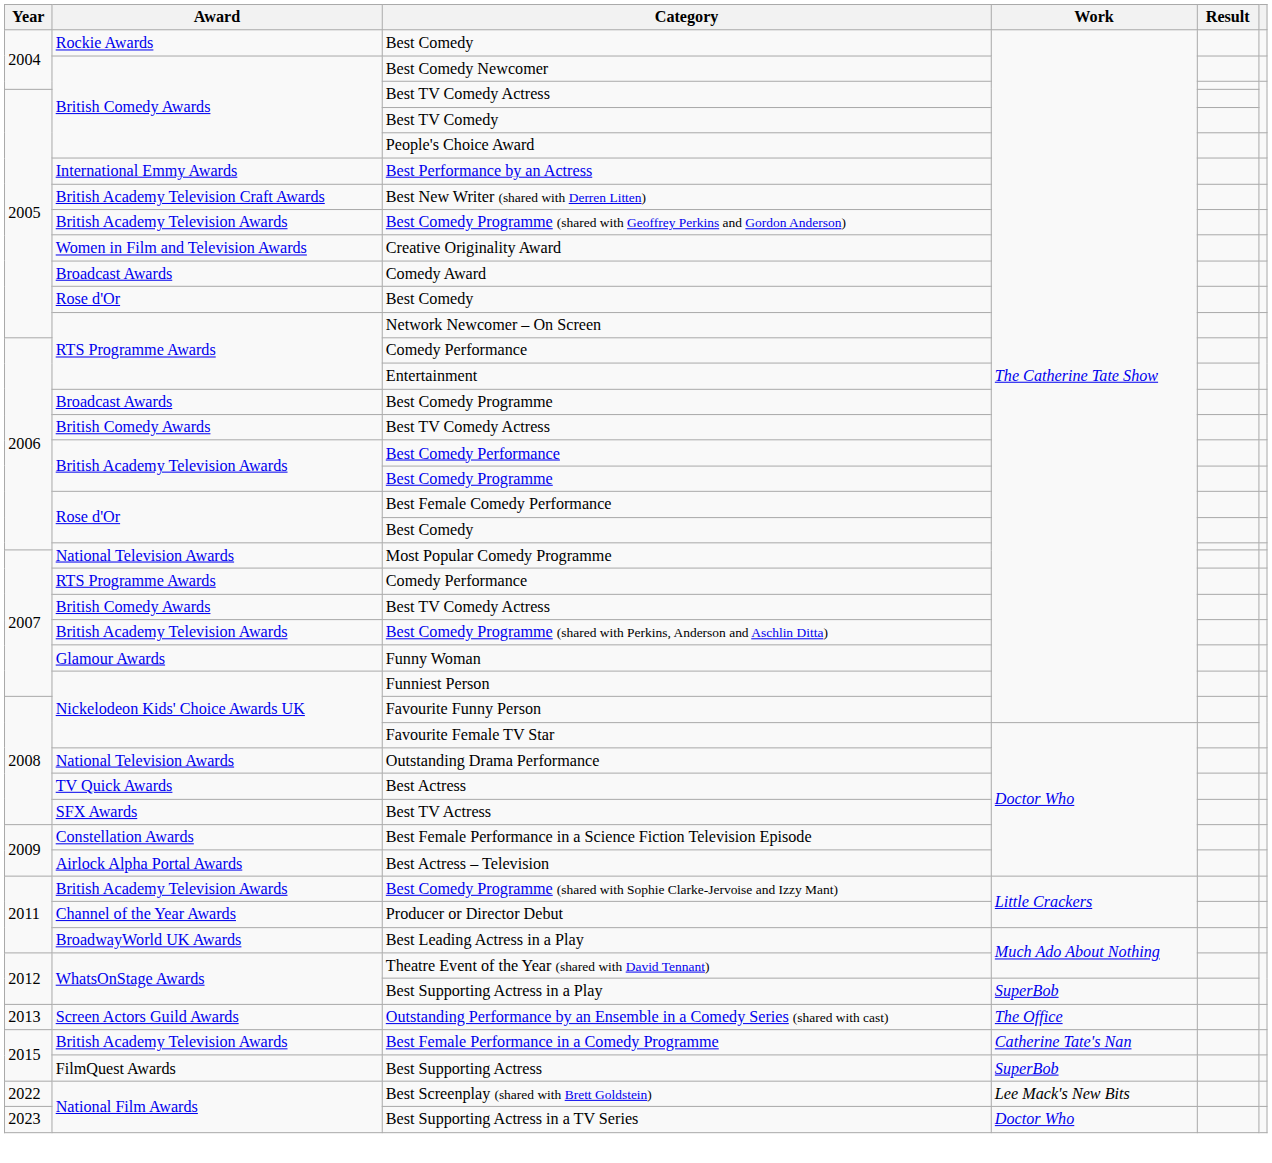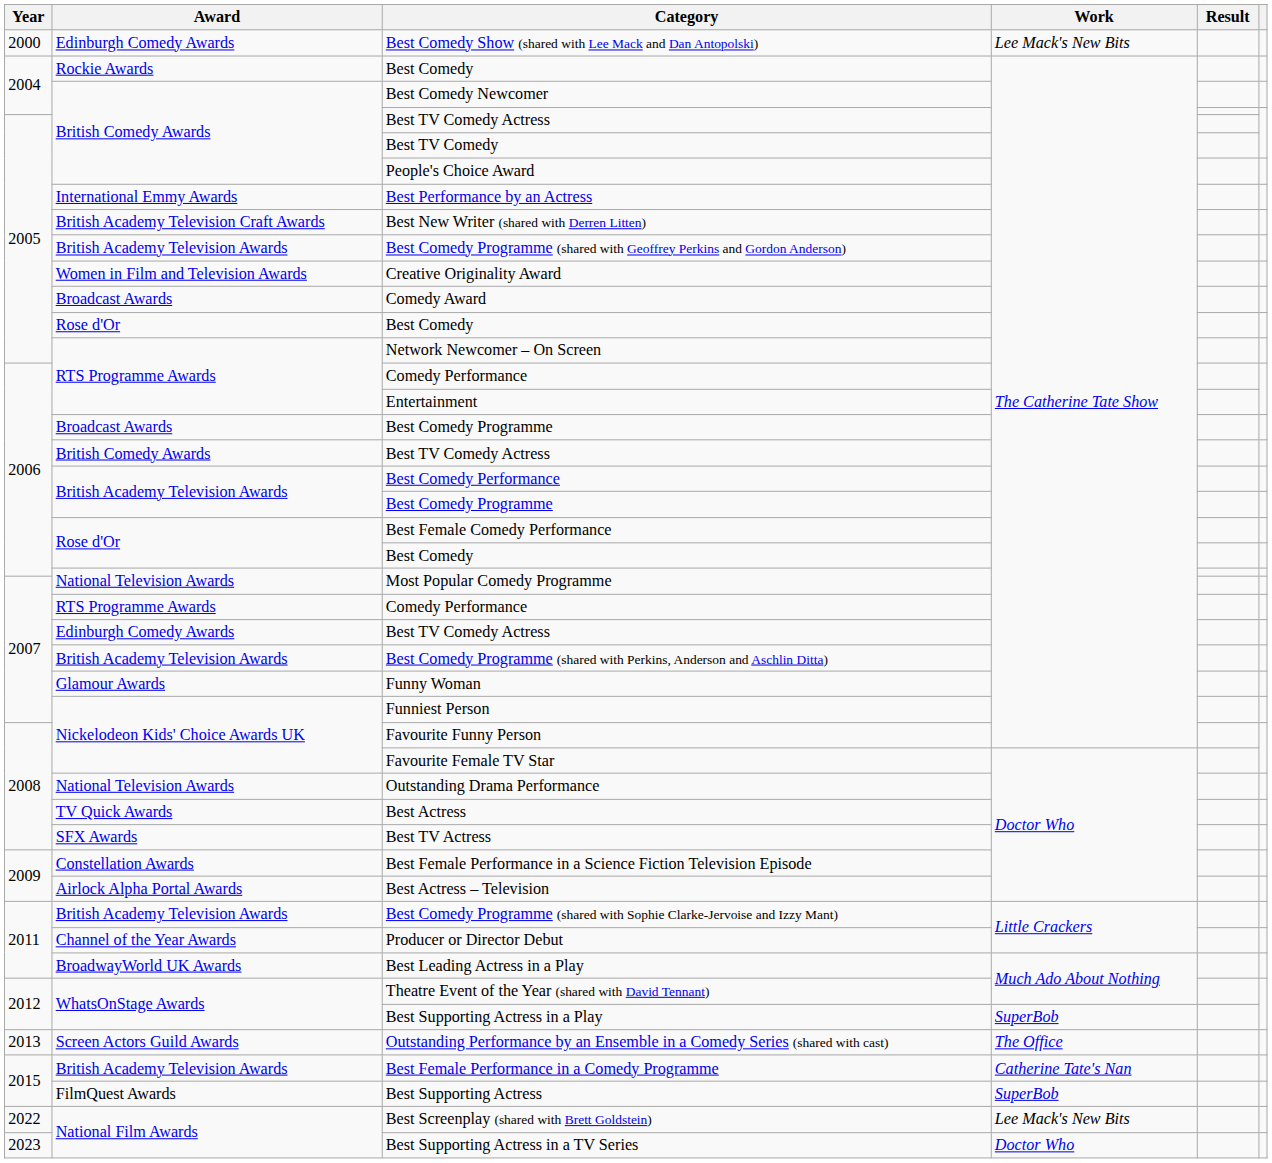 <table class="wikitable plainrowheaders sortable" style="width:99%;">
 <tr>
 <th scope="col">Year</th>
 <th scope="col">Award</th>
 <th scope="col">Category</th>
 <th scope="col">Work</th>
 <th scope="col">Result</th>
 <th scope="col" class="unsortable"></th>
+</tr>
+<tr>
+<td>2000</td>
+<td><a href='#'>Edinburgh Comedy Awards</a></td>
+<td><a href='#'>Best Comedy Show</a> <small>(shared with <a href='#'>Lee Mack</a> and <a href='#'>Dan Antopolski</a>)</small></td>
+<td><em>Lee Mack's New Bits</em></td>
+<td></td>
+<td style = "text-align: center;"></td>
 </tr>
 <tr>
 <td rowspan="3">2004</td>
 <td><a href='#'>Rockie Awards</a></td>
 <td>Best Comedy</td>
 <td rowspan="29"><em><a href='#'>The Catherine Tate Show</a></em></td>
 <td></td>
 <td style = "text-align: center;"></td>
 </tr>
 <tr>
 <td rowspan="5"><a href='#'>British Comedy Awards</a></td>
 <td>Best Comedy Newcomer</td>
 <td></td>
 <td style = "text-align: center;"></td>
 </tr>
 <tr>
 <td rowspan="2">Best TV Comedy Actress</td>
 <td></td>
 <td rowspan="3" style = "text-align: center;"></td>
 </tr>
 <tr>
 <td rowspan="10">2005</td>
 <td></td>
 </tr>
 <tr>
 <td>Best TV Comedy</td>
 <td></td>
 </tr>
 <tr>
 <td>People's Choice Award</td>
 <td></td>
 <td style = "text-align: center;"></td>
 </tr>
 <tr>
 <td><a href='#'>International Emmy Awards</a></td>
 <td><a href='#'>Best Performance by an Actress</a></td>
 <td></td>
 <td style = "text-align: center;"></td>
 </tr>
 <tr>
 <td><a href='#'>British Academy Television Craft Awards</a></td>
 <td>Best New Writer <small>(shared with <a href='#'>Derren Litten</a>)</small></td>
 <td></td>
 <td style = "text-align: center;"></td>
 </tr>
 <tr>
 <td><a href='#'>British Academy Television Awards</a></td>
 <td><a href='#'>Best Comedy Programme</a> <small>(shared with <a href='#'>Geoffrey Perkins</a> and <a href='#'>Gordon Anderson</a>)</small></td>
 <td></td>
 <td style = "text-align: center;"></td>
 </tr>
 <tr>
 <td><a href='#'>Women in Film and Television Awards</a></td>
 <td>Creative Originality Award</td>
 <td></td>
 <td style = "text-align: center;"></td>
 </tr>
 <tr>
 <td><a href='#'>Broadcast Awards</a></td>
 <td>Comedy Award</td>
 <td></td>
 <td style = "text-align: center;"></td>
 </tr>
 <tr>
 <td><a href='#'>Rose d'Or</a></td>
 <td>Best Comedy</td>
 <td></td>
 <td style = "text-align: center;"></td>
 </tr>
 <tr>
 <td rowspan="3"><a href='#'>RTS Programme Awards</a></td>
 <td>Network Newcomer – On Screen</td>
 <td></td>
 <td style = "text-align: center;"></td>
 </tr>
 <tr>
 <td rowspan="9">2006</td>
 <td>Comedy Performance</td>
 <td></td>
 <td rowspan="2" style = "text-align: center;"></td>
 </tr>
 <tr>
 <td>Entertainment</td>
 <td></td>
 </tr>
 <tr>
 <td><a href='#'>Broadcast Awards</a></td>
 <td>Best Comedy Programme</td>
 <td></td>
 <td style = "text-align: center;"></td>
 </tr>
 <tr>
 <td><a href='#'>British Comedy Awards</a></td>
 <td>Best TV Comedy Actress</td>
 <td></td>
 <td style = "text-align: center;"></td>
 </tr>
 <tr>
 <td rowspan="2"><a href='#'>British Academy Television Awards</a></td>
 <td><a href='#'>Best Comedy Performance</a></td>
 <td></td>
 <td style = "text-align: center;"></td>
 </tr>
 <tr>
 <td><a href='#'>Best Comedy Programme</a></td>
 <td></td>
 <td style = "text-align: center;"></td>
 </tr>
 <tr>
 <td rowspan="2"><a href='#'>Rose d'Or</a></td>
 <td>Best Female Comedy Performance</td>
 <td></td>
 <td style = "text-align: center;"></td>
 </tr>
 <tr>
 <td>Best Comedy</td>
 <td></td>
 <td style = "text-align: center;"></td>
 </tr>
 <tr>
 <td rowspan="2"><a href='#'>National Television Awards</a></td>
 <td rowspan="2">Most Popular Comedy Programme</td>
 <td></td>
 <td style = "text-align: center;"></td>
 </tr>
 <tr>
 <td rowspan="6">2007</td>
 <td></td>
 <td style = "text-align: center;"></td>
 </tr>
 <tr>
 <td><a href='#'>RTS Programme Awards</a></td>
 <td>Comedy Performance</td>
 <td></td>
 <td style = "text-align: center;"></td>
 </tr>
 <tr>
-<td><a href='#'>British Comedy Awards</a></td>
+<td><a href='#'>Edinburgh Comedy Awards</a></td>
 <td>Best TV Comedy Actress</td>
 <td></td>
 <td style = "text-align: center;"></td>
 </tr>
 <tr>
 <td><a href='#'>British Academy Television Awards</a></td>
 <td><a href='#'>Best Comedy Programme</a> <small>(shared with Perkins, Anderson and <a href='#'>Aschlin Ditta</a>)</small></td>
 <td></td>
 <td style = "text-align: center;"></td>
 </tr>
 <tr>
 <td><a href='#'>Glamour Awards</a></td>
 <td>Funny Woman</td>
 <td></td>
 <td style = "text-align: center;"></td>
 </tr>
 <tr>
 <td rowspan="3"><a href='#'>Nickelodeon Kids' Choice Awards UK</a></td>
 <td>Funniest Person</td>
 <td></td>
 <td style = "text-align: center;"></td>
 </tr>
 <tr>
 <td rowspan="5">2008</td>
 <td>Favourite Funny Person</td>
 <td></td>
 <td rowspan="2" style = "text-align: center;"></td>
 </tr>
 <tr>
 <td>Favourite Female TV Star</td>
 <td rowspan="6"><em><a href='#'>Doctor Who</a></em></td>
 <td></td>
 </tr>
 <tr>
 <td><a href='#'>National Television Awards</a></td>
 <td>Outstanding Drama Performance</td>
 <td></td>
 <td style = "text-align: center;"></td>
 </tr>
 <tr>
 <td><a href='#'>TV Quick Awards</a></td>
 <td>Best Actress</td>
 <td></td>
 <td style = "text-align: center;"></td>
 </tr>
 <tr>
 <td><a href='#'>SFX Awards</a></td>
 <td>Best TV Actress</td>
 <td></td>
 <td style = "text-align: center;"></td>
 </tr>
 <tr>
 <td rowspan="2">2009</td>
 <td><a href='#'>Constellation Awards</a></td>
 <td>Best Female Performance in a Science Fiction Television Episode</td>
 <td></td>
 <td style = "text-align: center;"></td>
 </tr>
 <tr>
 <td><a href='#'>Airlock Alpha Portal Awards</a></td>
 <td>Best Actress – Television</td>
 <td></td>
 <td style = "text-align: center;"></td>
 </tr>
 <tr>
 <td rowspan="3">2011</td>
 <td><a href='#'>British Academy Television Awards</a></td>
 <td><a href='#'>Best Comedy Programme</a> <small>(shared with Sophie Clarke-Jervoise and Izzy Mant)</small></td>
 <td rowspan="2"><em><a href='#'>Little Crackers</a></em></td>
 <td></td>
 <td style = "text-align: center;"></td>
 </tr>
 <tr>
 <td><a href='#'>Channel of the Year Awards</a></td>
 <td>Producer or Director Debut</td>
 <td></td>
 <td style = "text-align: center;"></td>
 </tr>
 <tr>
 <td><a href='#'>BroadwayWorld UK Awards</a></td>
 <td>Best Leading Actress in a Play</td>
 <td rowspan="2"><a href='#'><em>Much Ado About Nothing</em></a></td>
 <td></td>
 <td style = "text-align: center;"></td>
 </tr>
 <tr>
 <td rowspan="2">2012</td>
 <td rowspan="2"><a href='#'>WhatsOnStage Awards</a></td>
 <td>Theatre Event of the Year <small>(shared with <a href='#'>David Tennant</a>)</small></td>
 <td></td>
 <td rowspan="2" style = "text-align: center;"></td>
 </tr>
 <tr>
 <td>Best Supporting Actress in a Play</td>
 <td><em><a href='#'>SuperBob</a></em></td>
 <td></td>
 </tr>
 <tr>
 <td>2013</td>
 <td><a href='#'>Screen Actors Guild Awards</a></td>
 <td><a href='#'>Outstanding Performance by an Ensemble in a Comedy Series</a> <small>(shared with cast)</small></td>
 <td><a href='#'><em>The Office</em></a></td>
 <td></td>
 <td style = "text-align: center;"></td>
 </tr>
 <tr>
 <td rowspan="2">2015</td>
 <td><a href='#'>British Academy Television Awards</a></td>
 <td><a href='#'>Best Female Performance in a Comedy Programme</a></td>
 <td><em><a href='#'>Catherine Tate's Nan</a></em></td>
 <td></td>
 <td style = "text-align: center;"></td>
 </tr>
 <tr>
 <td>FilmQuest Awards</td>
 <td>Best Supporting Actress</td>
 <td><em><a href='#'>SuperBob</a></em></td>
 <td></td>
 <td style = "text-align: center;"></td>
 </tr>
 <tr>
 <td>2022</td>
 <td rowspan="2"><a href='#'>National Film Awards</a></td>
 <td>Best Screenplay <small>(shared with <a href='#'>Brett Goldstein</a>)</small></td>
 <td><em>Lee Mack's New Bits</em></td>
 <td></td>
 <td style = "text-align: center;"></td>
 </tr>
 <tr>
 <td>2023</td>
 <td>Best Supporting Actress in a TV Series</td>
 <td><em><a href='#'>Doctor Who</a></em></td>
 <td></td>
 <td style = "text-align: center;"></td>
 </tr>
 </table>
